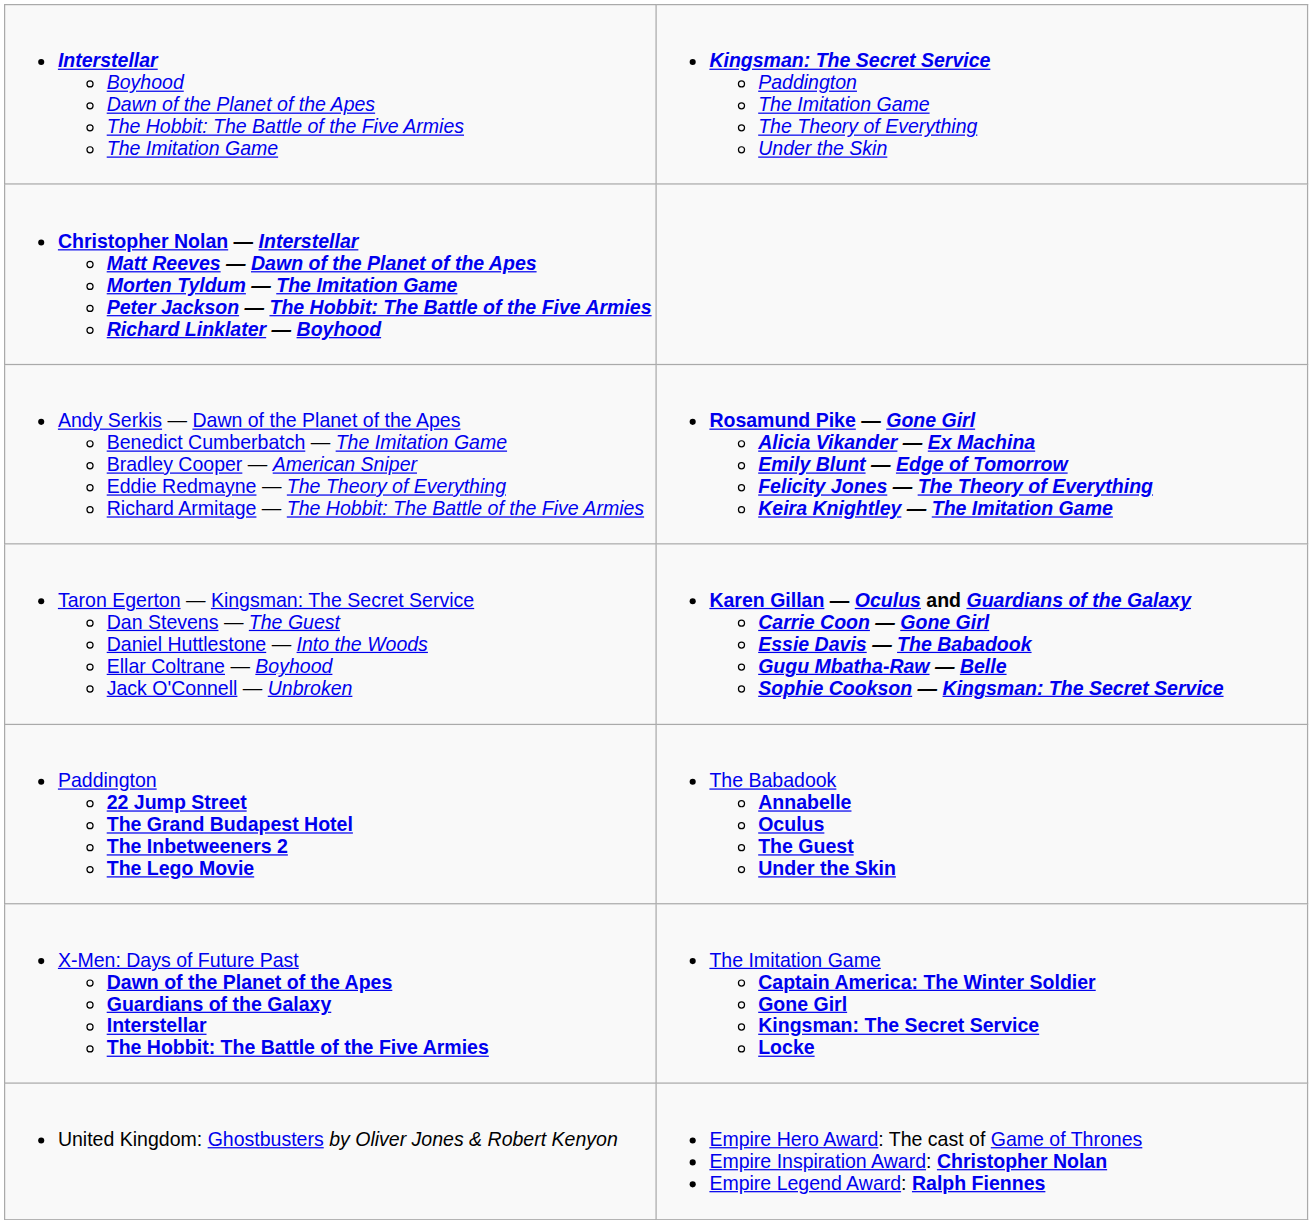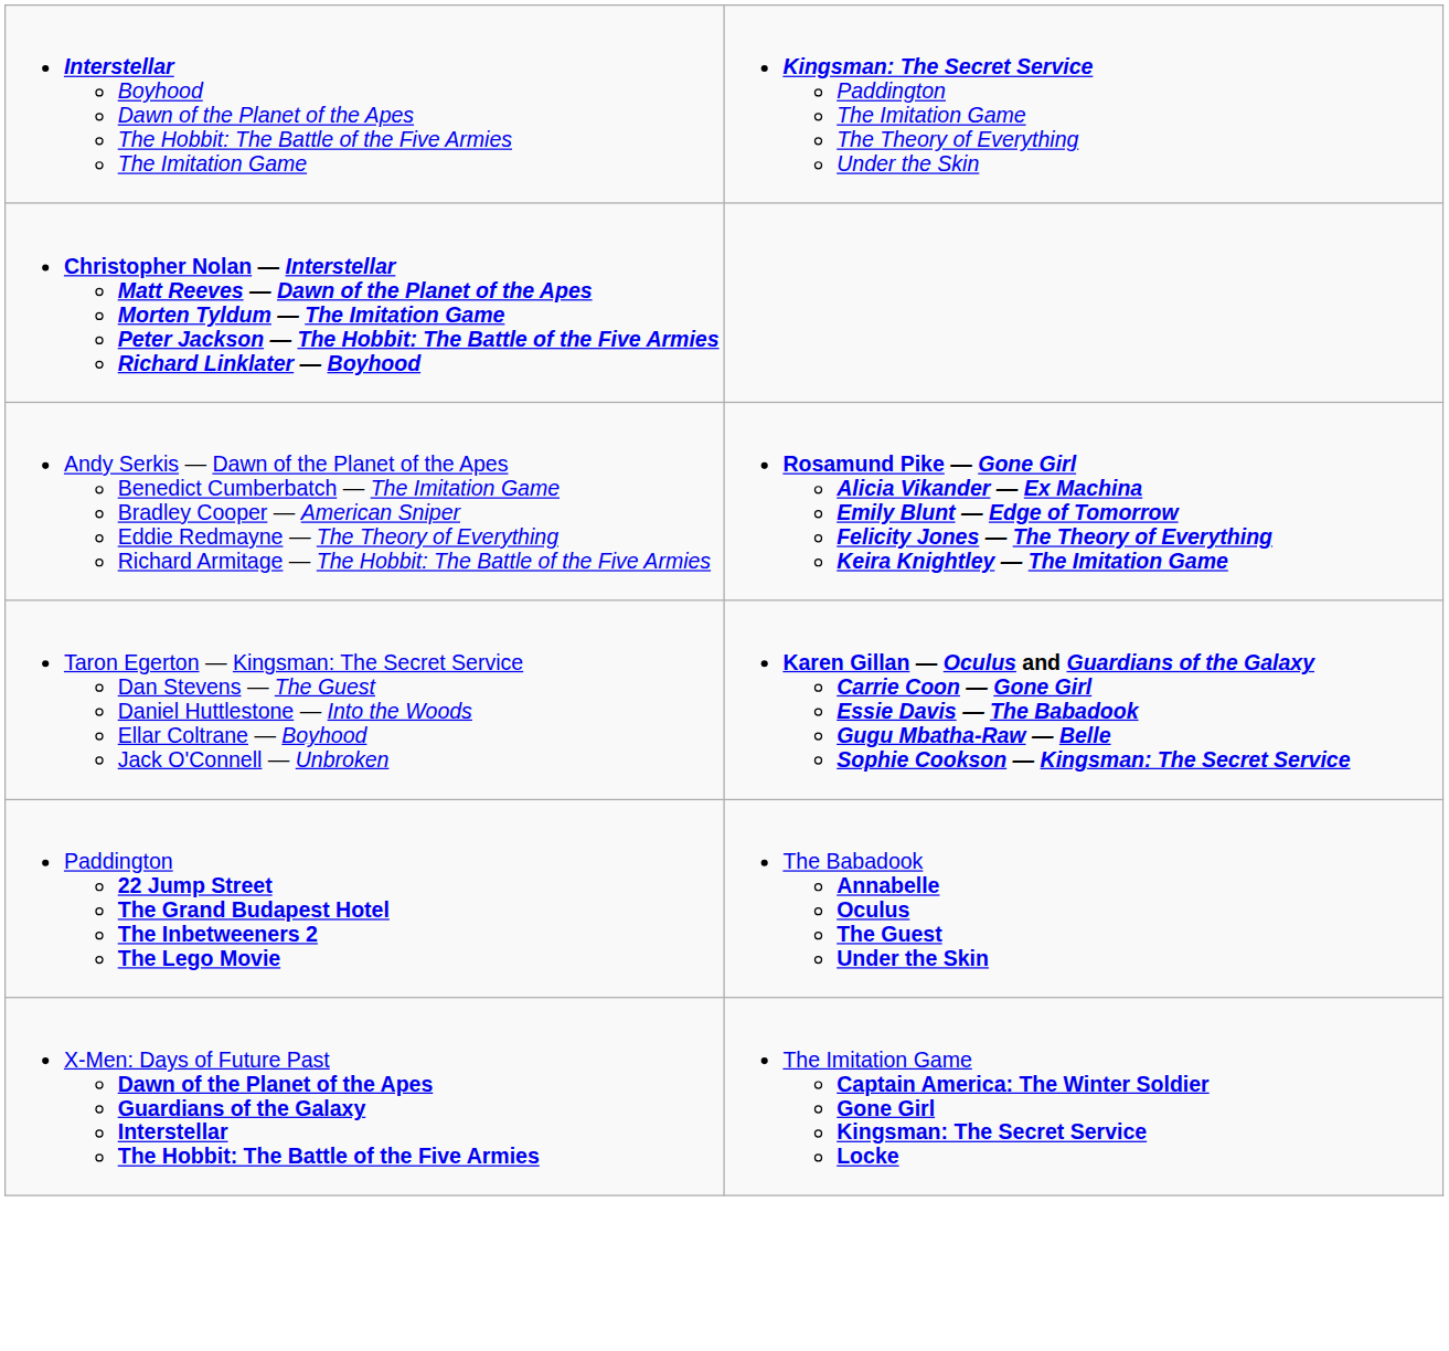 <table class=wikitable>
 <tr>
 <td style="vertical-align:top;" width="50%"><br><ul><li><strong><em><a href='#'>Interstellar</a></em></strong><ul><li><em><a href='#'>Boyhood</a></em></li><li><em><a href='#'>Dawn of the Planet of the Apes</a></em></li><li><em><a href='#'>The Hobbit: The Battle of the Five Armies</a></em></li><li><em><a href='#'>The Imitation Game</a></em></li></ul></li></ul></td>
 <td style="vertical-align:top;" width="50%"><br><ul><li><strong><em><a href='#'>Kingsman: The Secret Service</a></em></strong><ul><li><em><a href='#'>Paddington</a></em></li><li><em><a href='#'>The Imitation Game</a></em></li><li><em><a href='#'>The Theory of Everything</a></em></li><li><em><a href='#'>Under the Skin</a></em></li></ul></li></ul></td>
 </tr>
 <tr>
 <td style="vertical-align:top;" width="50%"><br><ul><li><strong><a href='#'>Christopher Nolan</a> — <em><a href='#'>Interstellar</a><strong><em><ul><li><a href='#'>Matt Reeves</a> — </em><a href='#'>Dawn of the Planet of the Apes</a><em></li><li><a href='#'>Morten Tyldum</a> — </em><a href='#'>The Imitation Game</a><em></li><li><a href='#'>Peter Jackson</a> — </em><a href='#'>The Hobbit: The Battle of the Five Armies</a><em></li><li><a href='#'>Richard Linklater</a> — </em><a href='#'>Boyhood</a><em></li></ul></li></ul></td>
 <td style="vertical-align:top;" width="50%"></td>
 </tr>
 <tr>
 <td style="vertical-align:top;" width="50%"><br><ul><li></strong><a href='#'>Andy Serkis</a> — </em><a href='#'>Dawn of the Planet of the Apes</a></em></strong><ul><li><a href='#'>Benedict Cumberbatch</a> — <em><a href='#'>The Imitation Game</a></em></li><li><a href='#'>Bradley Cooper</a> — <em><a href='#'>American Sniper</a></em></li><li><a href='#'>Eddie Redmayne</a> — <em><a href='#'>The Theory of Everything</a></em></li><li><a href='#'>Richard Armitage</a> — <em><a href='#'>The Hobbit: The Battle of the Five Armies</a></em></li></ul></li></ul></td>
 <td style="vertical-align:top;" width="50%"><br><ul><li><strong><a href='#'>Rosamund Pike</a> — <em><a href='#'>Gone Girl</a><strong><em><ul><li><a href='#'>Alicia Vikander</a> — </em><a href='#'>Ex Machina</a><em></li><li><a href='#'>Emily Blunt</a> — </em><a href='#'>Edge of Tomorrow</a><em></li><li><a href='#'>Felicity Jones</a> — </em><a href='#'>The Theory of Everything</a><em></li><li><a href='#'>Keira Knightley</a> — </em><a href='#'>The Imitation Game</a><em></li></ul></li></ul></td>
 </tr>
 <tr>
 <td style="vertical-align:top;" width="50%"><br><ul><li></strong><a href='#'>Taron Egerton</a> — </em><a href='#'>Kingsman: The Secret Service</a></em></strong><ul><li><a href='#'>Dan Stevens</a> — <em><a href='#'>The Guest</a></em></li><li><a href='#'>Daniel Huttlestone</a> — <em><a href='#'>Into the Woods</a></em></li><li><a href='#'>Ellar Coltrane</a> — <em><a href='#'>Boyhood</a></em></li><li><a href='#'>Jack O'Connell</a> — <em><a href='#'>Unbroken</a></em></li></ul></li></ul></td>
 <td style="vertical-align:top;" width="50%"><br><ul><li><strong><a href='#'>Karen Gillan</a> — <em><a href='#'>Oculus</a></em> and <em><a href='#'>Guardians of the Galaxy</a><strong><em><ul><li><a href='#'>Carrie Coon</a> — </em><a href='#'>Gone Girl</a><em></li><li><a href='#'>Essie Davis</a> — </em><a href='#'>The Babadook</a><em></li><li><a href='#'>Gugu Mbatha-Raw</a> — </em><a href='#'>Belle</a><em></li><li><a href='#'>Sophie Cookson</a> — </em><a href='#'>Kingsman: The Secret Service</a><em></li></ul></li></ul></td>
 </tr>
 <tr>
 <td style="vertical-align:top;" width="50%"><br><ul><li></em></strong><a href='#'>Paddington</a><strong><em><ul><li></em><a href='#'>22 Jump Street</a><em></li><li></em><a href='#'>The Grand Budapest Hotel</a><em></li><li></em><a href='#'>The Inbetweeners 2</a><em></li><li></em><a href='#'>The Lego Movie</a><em></li></ul></li></ul></td>
 <td style="vertical-align:top;" width="50%"><br><ul><li></em></strong><a href='#'>The Babadook</a><strong><em><ul><li></em><a href='#'>Annabelle</a><em></li><li></em><a href='#'>Oculus</a><em></li><li></em><a href='#'>The Guest</a><em></li><li></em><a href='#'>Under the Skin</a><em></li></ul></li></ul></td>
 </tr>
 <tr>
 <td style="vertical-align:top;" width="50%"><br><ul><li></em></strong><a href='#'>X-Men: Days of Future Past</a><strong><em><ul><li></em><a href='#'>Dawn of the Planet of the Apes</a><em></li><li></em><a href='#'>Guardians of the Galaxy</a><em></li><li></em><a href='#'>Interstellar</a><em></li><li></em><a href='#'>The Hobbit: The Battle of the Five Armies</a><em></li></ul></li></ul></td>
 <td style="vertical-align:top;" width="50%"><br><ul><li></em></strong><a href='#'>The Imitation Game</a><strong><em><ul><li></em><a href='#'>Captain America: The Winter Soldier</a><em></li><li></em><a href='#'>Gone Girl</a><em></li><li></em><a href='#'>Kingsman: The Secret Service</a><em></li><li></em><a href='#'>Locke</a><em></li></ul></li></ul></td>
 </tr>
-<tr>
-<td style="vertical-align:top;" width="50%"><br><ul><li></strong>United Kingdom: </em><a href='#'>Ghostbusters</a><em> by Oliver Jones & Robert Kenyon<strong></li></ul></td>
-<td style="vertical-align:top;" width="50%"><br><ul><li><a href='#'>Empire Hero Award</a>: </strong>The cast of </em><a href='#'>Game of Thrones</a></em></strong></li><li><a href='#'>Empire Inspiration Award</a>: <strong><a href='#'>Christopher Nolan</a></strong></li><li><a href='#'>Empire Legend Award</a>: <strong><a href='#'>Ralph Fiennes</a></strong></li></ul></td>
-</tr>
 </table>
